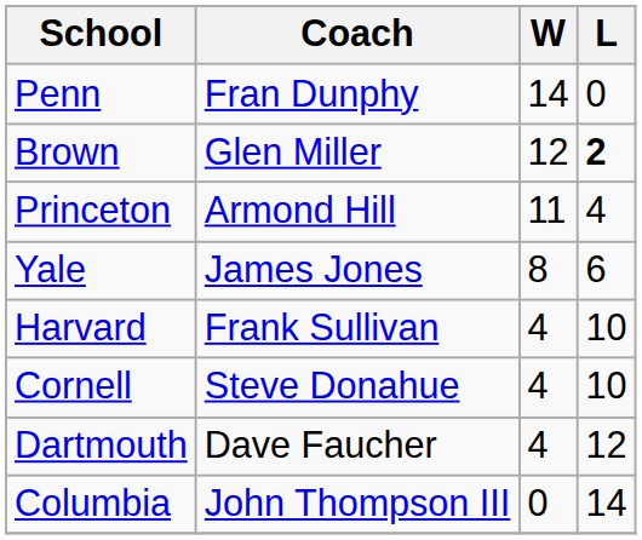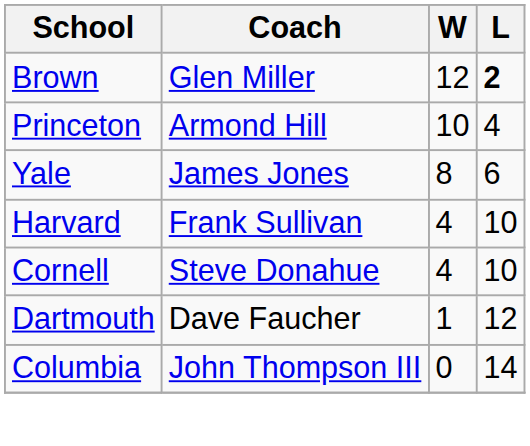 <table class="wikitable">
 <tr>
 <th>School</th>
 <th>Coach</th>
 <th>W</th>
 <th>L</th>
-</tr>
-<tr>
-<td><a href='#'>Penn</a></td>
-<td><a href='#'>Fran Dunphy</a></td>
-<td>14</td>
-<td>0</td>
 </tr>
 <tr>
 <td><a href='#'>Brown</a></td>
 <td><a href='#'>Glen Miller</a></td>
 <td>12</td>
 <td><strong>2</strong></td>
 </tr>
 <tr>
 <td><a href='#'>Princeton</a></td>
 <td><a href='#'>Armond Hill</a></td>
-<td>11</td>
+<td>10</td>
 <td>4</td>
 </tr>
 <tr>
 <td><a href='#'>Yale</a></td>
 <td><a href='#'>James Jones</a></td>
 <td>8</td>
 <td>6</td>
 </tr>
 <tr>
 <td><a href='#'>Harvard</a></td>
 <td><a href='#'>Frank Sullivan</a></td>
 <td>4</td>
 <td>10</td>
 </tr>
 <tr>
 <td><a href='#'>Cornell</a></td>
 <td><a href='#'>Steve Donahue</a></td>
 <td>4</td>
 <td>10</td>
 </tr>
 <tr>
 <td><a href='#'>Dartmouth</a></td>
 <td>Dave Faucher</td>
-<td>4</td>
+<td>1</td>
 <td>12</td>
 </tr>
 <tr>
 <td><a href='#'>Columbia</a></td>
 <td><a href='#'>John Thompson III</a></td>
 <td>0</td>
 <td>14</td>
 </tr>
 <tr>
 </tr>
 </table>
